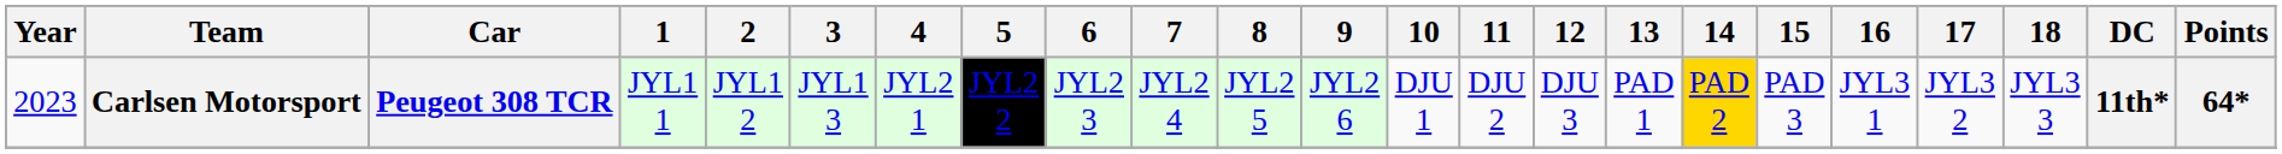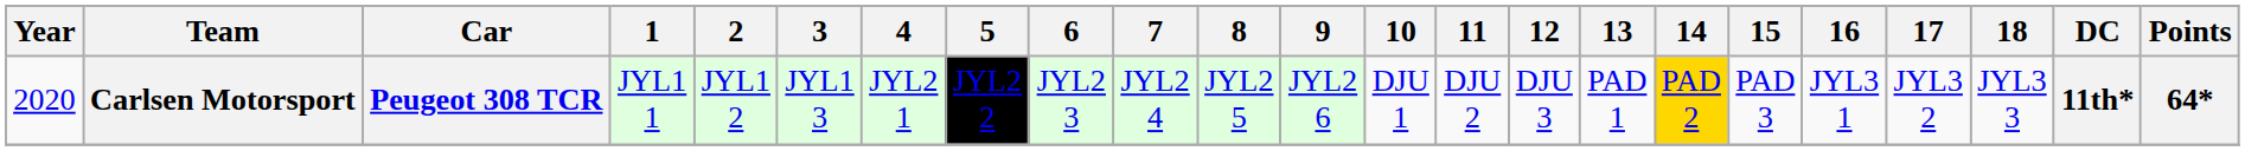 <table class="wikitable" style="text-align:center; font-size:85%">
 <tr>
 <th>Year</th>
 <th>Team</th>
 <th>Car</th>
 <th>1</th>
 <th>2</th>
 <th>3</th>
 <th>4</th>
 <th>5</th>
 <th>6</th>
 <th>7</th>
 <th>8</th>
 <th>9</th>
 <th>10</th>
 <th>11</th>
 <th>12</th>
 <th>13</th>
 <th>14</th>
 <th>15</th>
 <th>16</th>
 <th>17</th>
 <th>18</th>
 <th>DC</th>
 <th>Points</th>
 </tr>
 <tr>
-<td><a href='#'>2023</a></td>
+<td><a href='#'>2020</a></td>
 <th>Carlsen Motorsport</th>
 <th><a href='#'>Peugeot 308 TCR</a></th>
 <td style="background:#DFFFDF;"><a href='#'>JYL1<br>1</a><br></td>
 <td style="background:#DFFFDF;"><a href='#'>JYL1<br>2</a><br></td>
 <td style="background:#DFFFDF;"><a href='#'>JYL1<br>3</a><br></td>
 <td style="background:#DFFFDF;"><a href='#'>JYL2<br>1</a><br></td>
 <td style="background:#000000; color:#ffffff;"><a href='#'>JYL2<br>2</a><br></td>
 <td style="background:#DFFFDF;"><a href='#'>JYL2<br>3</a><br></td>
 <td style="background:#DFFFDF;"><a href='#'>JYL2<br>4</a><br></td>
 <td style="background:#DFFFDF;"><a href='#'>JYL2<br>5</a><br></td>
 <td style="background:#DFFFDF;"><a href='#'>JYL2<br>6</a><br></td>
 <td><a href='#'>DJU<br>1</a></td>
 <td><a href='#'>DJU<br>2</a></td>
 <td><a href='#'>DJU<br>3</a></td>
 <td><a href='#'>PAD<br>1</a></td>
 <td style="background: gold;"><a href='#'>PAD<br>2</a></td>
 <td><a href='#'>PAD<br>3</a></td>
 <td><a href='#'>JYL3<br>1</a></td>
 <td><a href='#'>JYL3<br>2</a></td>
 <td><a href='#'>JYL3<br>3</a></td>
 <th>11th*</th>
 <th>64*</th>
 </tr>
 <tr>
 </tr>
 </table>
